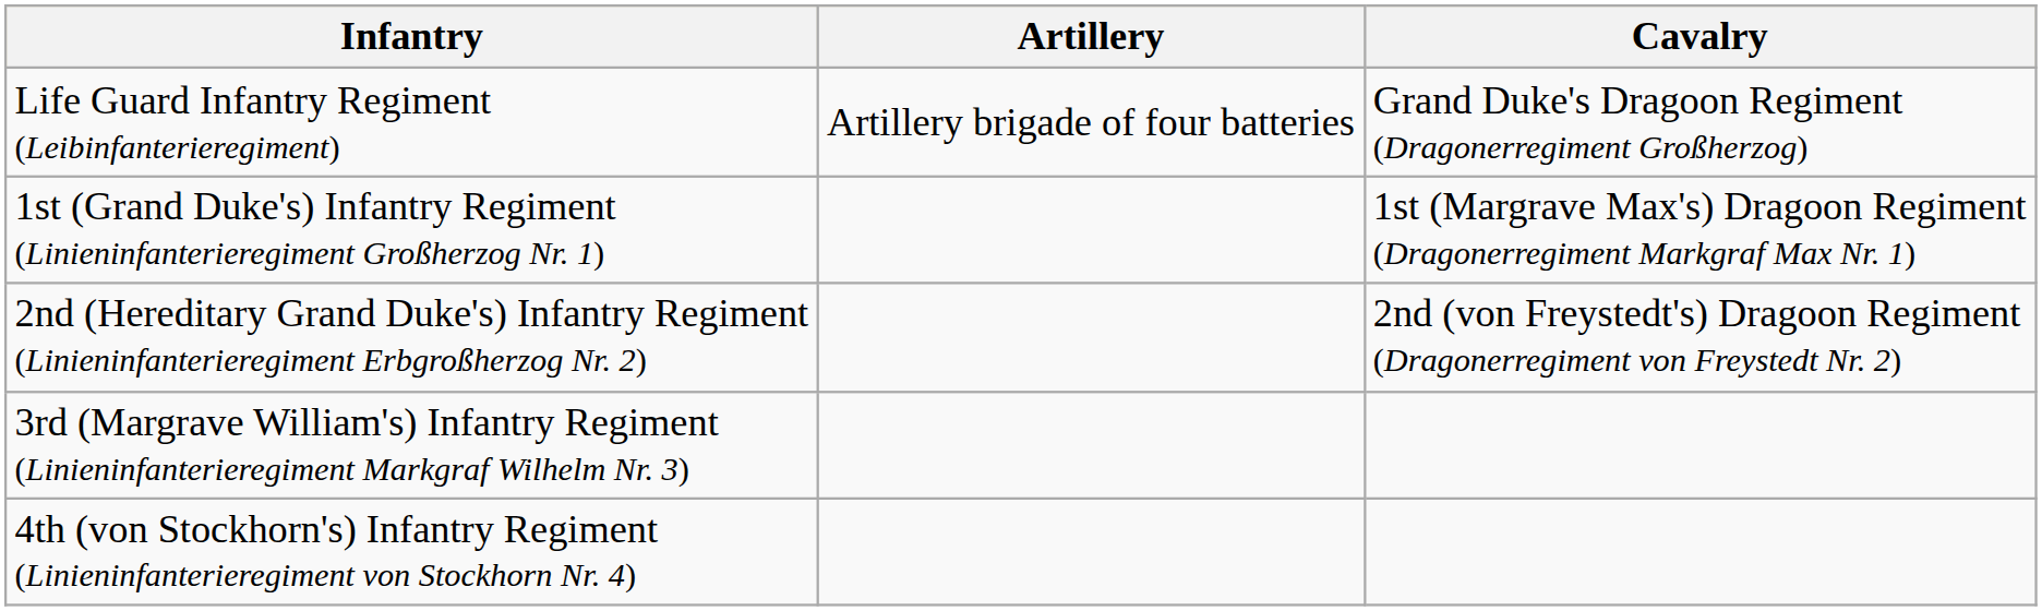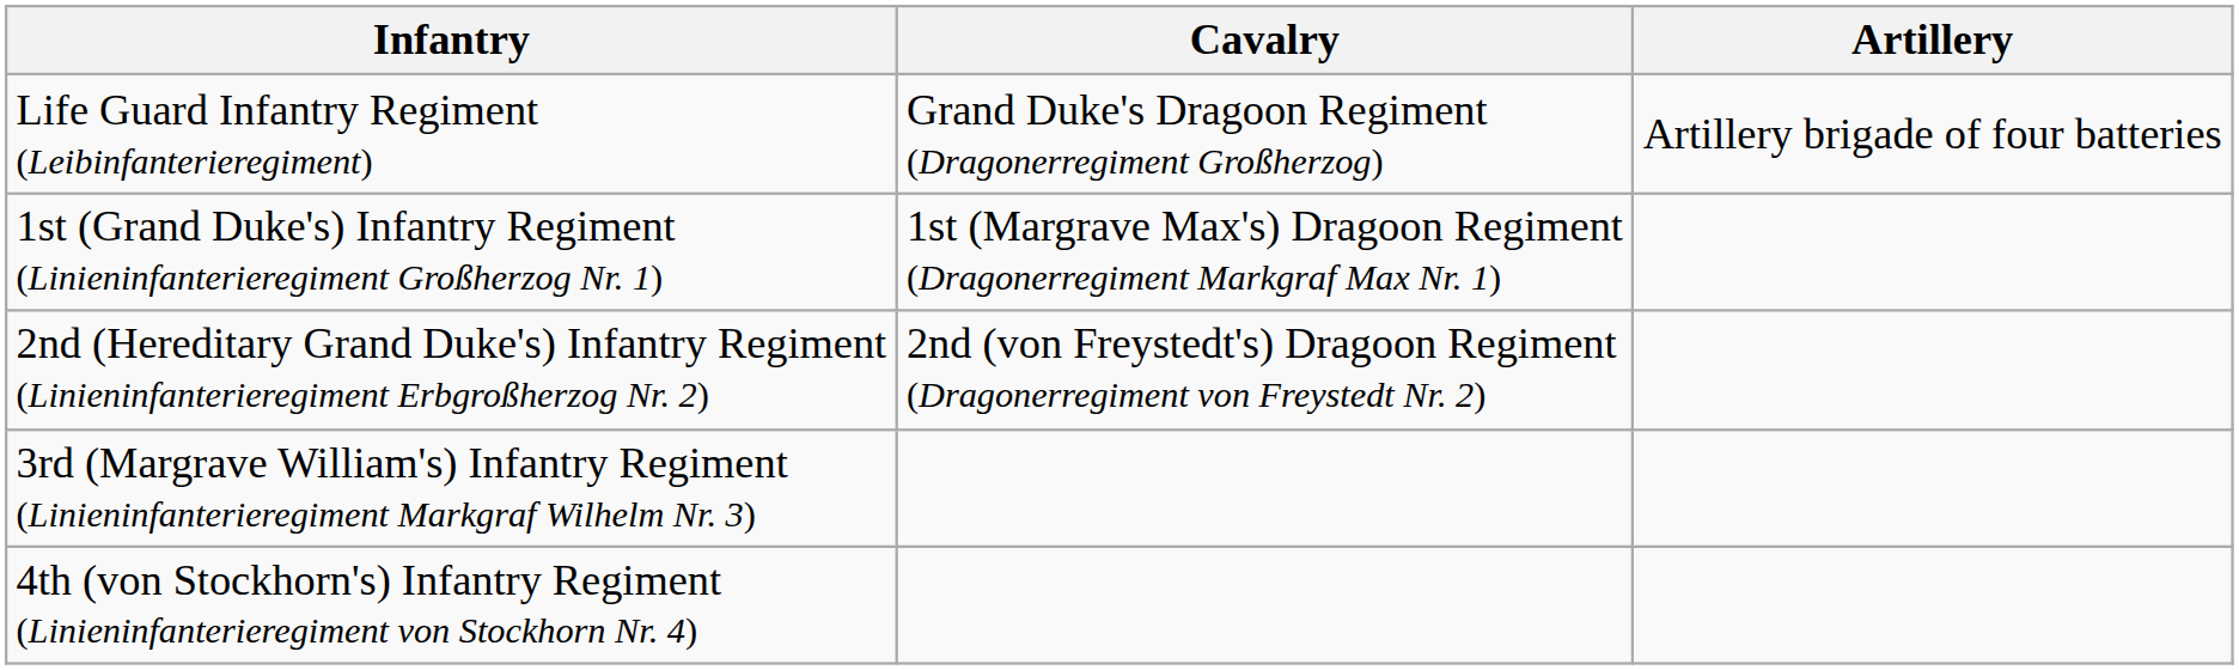 <table class="wikitable">
 <tr style="background:#FFF1C1; text-align:center;">
 <th>Infantry</th>
+<th>Cavalry</th>
 <th>Artillery</th>
-<th>Cavalry</th>
 </tr>
 <tr>
 <td>Life Guard Infantry Regiment<br><small>(<em>Leibinfanterieregiment</em>)</small></td>
+<td>Grand Duke's Dragoon Regiment<br><small>(<em>Dragonerregiment Großherzog</em>)</small></td>
 <td>Artillery brigade of four batteries</td>
-<td>Grand Duke's Dragoon Regiment<br><small>(<em>Dragonerregiment Großherzog</em>)</small></td>
 </tr>
 <tr>
 <td>1st (Grand Duke's) Infantry Regiment<br><small>(<em>Linieninfanterieregiment Großherzog Nr. 1</em>)</small></td>
+<td>1st (Margrave Max's) Dragoon Regiment<br><small>(<em>Dragonerregiment Markgraf Max Nr. 1</em>)</small></td>
 <td></td>
-<td>1st (Margrave Max's) Dragoon Regiment<br><small>(<em>Dragonerregiment Markgraf Max Nr. 1</em>)</small></td>
 </tr>
 <tr>
 <td>2nd (Hereditary Grand Duke's) Infantry Regiment<br><small>(<em>Linieninfanterieregiment Erbgroßherzog Nr. 2</em>)</small></td>
+<td>2nd (von Freystedt's) Dragoon Regiment<br><small>(<em>Dragonerregiment von Freystedt Nr. 2</em>)</small></td>
 <td></td>
-<td>2nd (von Freystedt's) Dragoon Regiment<br><small>(<em>Dragonerregiment von Freystedt Nr. 2</em>)</small></td>
 </tr>
 <tr>
 <td>3rd (Margrave William's) Infantry Regiment<br><small>(<em>Linieninfanterieregiment Markgraf Wilhelm Nr. 3</em>)</small></td>
 <td></td>
 <td></td>
 </tr>
 <tr>
 <td>4th (von Stockhorn's) Infantry Regiment<br><small>(<em>Linieninfanterieregiment von Stockhorn Nr. 4</em>)</small></td>
 <td></td>
 <td></td>
 </tr>
 </table>
